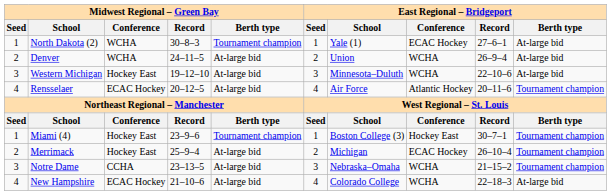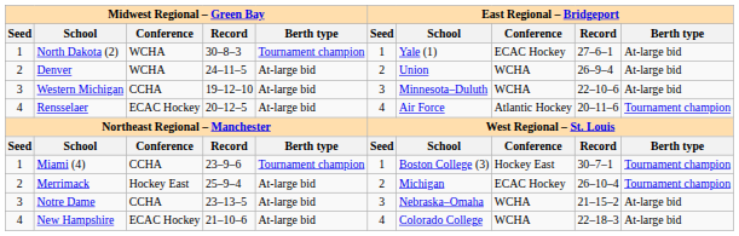 <table class="wikitable">
 <tr>
 <th colspan="5" style="background:#ffdead;">Midwest Regional – <a href='#'>Green Bay</a></th>
 <th colspan="5" style="background:#ffdead;">East Regional – <a href='#'>Bridgeport</a></th>
 </tr>
 <tr>
 <th>Seed</th>
 <th>School</th>
 <th>Conference</th>
 <th>Record</th>
 <th>Berth type</th>
 <th>Seed</th>
 <th>School</th>
 <th>Conference</th>
 <th>Record</th>
 <th>Berth type</th>
 </tr>
 <tr>
 <td align=center>1</td>
 <td><a href='#'>North Dakota</a> (2)</td>
 <td>WCHA</td>
 <td>30–8–3</td>
 <td><a href='#'>Tournament champion</a></td>
 <td align=center>1</td>
 <td><a href='#'>Yale</a> (1)</td>
 <td>ECAC Hockey</td>
 <td>27–6–1</td>
 <td>At-large bid</td>
 </tr>
 <tr>
 <td align=center>2</td>
 <td><a href='#'>Denver</a></td>
 <td>WCHA</td>
 <td>24–11–5</td>
 <td>At-large bid</td>
 <td align=center>2</td>
 <td><a href='#'>Union</a></td>
 <td>WCHA</td>
 <td>26–9–4</td>
 <td>At-large bid</td>
 </tr>
 <tr>
 <td align=center>3</td>
 <td><a href='#'>Western Michigan</a></td>
-<td>Hockey East</td>
+<td>CCHA</td>
 <td>19–12–10</td>
 <td>At-large bid</td>
 <td align=center>3</td>
 <td><a href='#'>Minnesota–Duluth</a></td>
 <td>WCHA</td>
 <td>22–10–6</td>
 <td>At-large bid</td>
 </tr>
 <tr>
 <td align=center>4</td>
 <td><a href='#'>Rensselaer</a></td>
 <td>ECAC Hockey</td>
 <td>20–12–5</td>
 <td>At-large bid</td>
 <td align=center>4</td>
 <td><a href='#'>Air Force</a></td>
 <td>Atlantic Hockey</td>
 <td>20–11–6</td>
 <td><a href='#'>Tournament champion</a></td>
 </tr>
 <tr>
 <th colspan="5" style="background:#ffdead;">Northeast Regional – <a href='#'>Manchester</a></th>
 <th colspan="5" style="background:#ffdead;">West Regional – <a href='#'>St. Louis</a></th>
 </tr>
 <tr>
 <th>Seed</th>
 <th>School</th>
 <th>Conference</th>
 <th>Record</th>
 <th>Berth type</th>
 <th>Seed</th>
 <th>School</th>
 <th>Conference</th>
 <th>Record</th>
 <th>Berth type</th>
 </tr>
 <tr>
 <td align=center>1</td>
 <td><a href='#'>Miami</a> (4)</td>
-<td>Hockey East</td>
+<td>CCHA</td>
 <td>23–9–6</td>
 <td><a href='#'>Tournament champion</a></td>
 <td align=center>1</td>
 <td><a href='#'>Boston College</a> (3)</td>
 <td>Hockey East</td>
 <td>30–7–1</td>
 <td><a href='#'>Tournament champion</a></td>
 </tr>
 <tr>
 <td align=center>2</td>
 <td><a href='#'>Merrimack</a></td>
 <td>Hockey East</td>
 <td>25–9–4</td>
 <td>At-large bid</td>
 <td align=center>2</td>
 <td><a href='#'>Michigan</a></td>
 <td>ECAC Hockey</td>
 <td>26–10–4</td>
 <td><a href='#'>Tournament champion</a></td>
 </tr>
 <tr>
 <td align=center>3</td>
 <td><a href='#'>Notre Dame</a></td>
 <td>CCHA</td>
 <td>23–13–5</td>
 <td>At-large bid</td>
 <td align=center>3</td>
 <td><a href='#'>Nebraska–Omaha</a></td>
 <td>WCHA</td>
 <td>21–15–2</td>
-<td><a href='#'>Tournament champion</a></td>
+<td>At-large bid</td>
 </tr>
 <tr>
 <td align=center>4</td>
 <td><a href='#'>New Hampshire</a></td>
 <td>ECAC Hockey</td>
 <td>21–10–6</td>
 <td>At-large bid</td>
 <td align=center>4</td>
 <td><a href='#'>Colorado College</a></td>
 <td>WCHA</td>
 <td>22–18–3</td>
 <td>At-large bid</td>
 </tr>
 </table>
